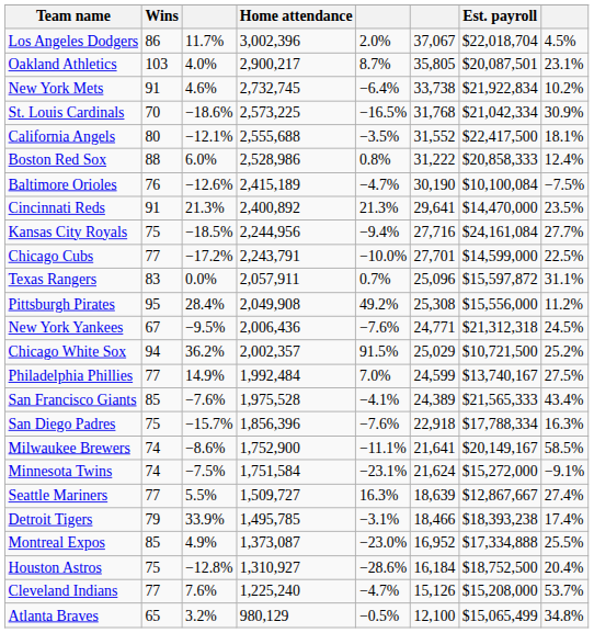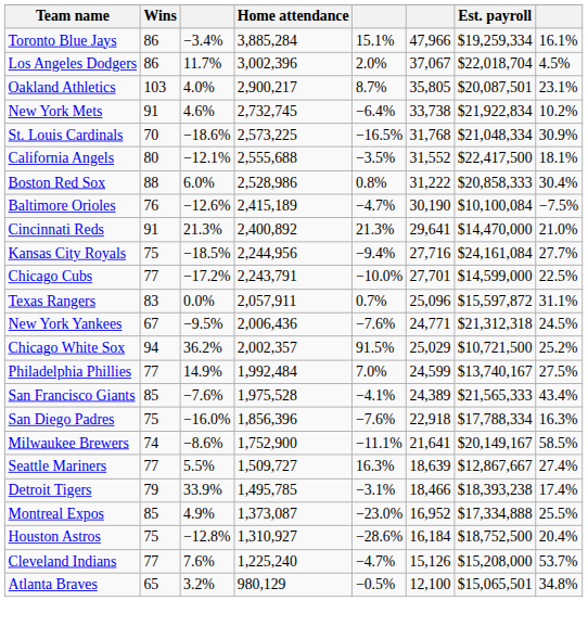 <table class="wikitable sortable">
 <tr style="text-align:center; font-size:larger;">
 </tr>
 <tr>
 <th>Team name</th>
 <th>Wins</th>
 <th></th>
 <th>Home attendance</th>
 <th></th>
 <th></th>
 <th>Est. payroll</th>
 <th></th>
+</tr>
+<tr>
+<td><a href='#'>Toronto Blue Jays</a></td>
+<td>86</td>
+<td>−3.4%</td>
+<td>3,885,284</td>
+<td>15.1%</td>
+<td>47,966</td>
+<td>$19,259,334</td>
+<td>16.1%</td>
 </tr>
 <tr>
 <td><a href='#'>Los Angeles Dodgers</a></td>
 <td>86</td>
 <td>11.7%</td>
 <td>3,002,396</td>
 <td>2.0%</td>
 <td>37,067</td>
 <td>$22,018,704</td>
 <td>4.5%</td>
 </tr>
 <tr>
 <td><a href='#'>Oakland Athletics</a></td>
 <td>103</td>
 <td>4.0%</td>
 <td>2,900,217</td>
 <td>8.7%</td>
 <td>35,805</td>
 <td>$20,087,501</td>
 <td>23.1%</td>
 </tr>
 <tr>
 <td><a href='#'>New York Mets</a></td>
 <td>91</td>
 <td>4.6%</td>
 <td>2,732,745</td>
 <td>−6.4%</td>
 <td>33,738</td>
 <td>$21,922,834</td>
 <td>10.2%</td>
 </tr>
 <tr>
 <td><a href='#'>St. Louis Cardinals</a></td>
 <td>70</td>
 <td>−18.6%</td>
 <td>2,573,225</td>
 <td>−16.5%</td>
 <td>31,768</td>
-<td>$21,042,334</td>
+<td>$21,048,334</td>
 <td>30.9%</td>
 </tr>
 <tr>
 <td><a href='#'>California Angels</a></td>
 <td>80</td>
 <td>−12.1%</td>
 <td>2,555,688</td>
 <td>−3.5%</td>
 <td>31,552</td>
 <td>$22,417,500</td>
 <td>18.1%</td>
 </tr>
 <tr>
 <td><a href='#'>Boston Red Sox</a></td>
 <td>88</td>
 <td>6.0%</td>
 <td>2,528,986</td>
 <td>0.8%</td>
 <td>31,222</td>
 <td>$20,858,333</td>
-<td>12.4%</td>
+<td>30.4%</td>
 </tr>
 <tr>
 <td><a href='#'>Baltimore Orioles</a></td>
 <td>76</td>
 <td>−12.6%</td>
 <td>2,415,189</td>
 <td>−4.7%</td>
 <td>30,190</td>
 <td>$10,100,084</td>
 <td>−7.5%</td>
 </tr>
 <tr>
 <td><a href='#'>Cincinnati Reds</a></td>
 <td>91</td>
 <td>21.3%</td>
 <td>2,400,892</td>
 <td>21.3%</td>
 <td>29,641</td>
 <td>$14,470,000</td>
-<td>23.5%</td>
+<td>21.0%</td>
 </tr>
 <tr>
 <td><a href='#'>Kansas City Royals</a></td>
 <td>75</td>
 <td>−18.5%</td>
 <td>2,244,956</td>
 <td>−9.4%</td>
 <td>27,716</td>
 <td>$24,161,084</td>
 <td>27.7%</td>
 </tr>
 <tr>
 <td><a href='#'>Chicago Cubs</a></td>
 <td>77</td>
 <td>−17.2%</td>
 <td>2,243,791</td>
 <td>−10.0%</td>
 <td>27,701</td>
 <td>$14,599,000</td>
 <td>22.5%</td>
 </tr>
 <tr>
 <td><a href='#'>Texas Rangers</a></td>
 <td>83</td>
 <td>0.0%</td>
 <td>2,057,911</td>
 <td>0.7%</td>
 <td>25,096</td>
 <td>$15,597,872</td>
 <td>31.1%</td>
-</tr>
-<tr>
-<td><a href='#'>Pittsburgh Pirates</a></td>
-<td>95</td>
-<td>28.4%</td>
-<td>2,049,908</td>
-<td>49.2%</td>
-<td>25,308</td>
-<td>$15,556,000</td>
-<td>11.2%</td>
 </tr>
 <tr>
 <td><a href='#'>New York Yankees</a></td>
 <td>67</td>
 <td>−9.5%</td>
 <td>2,006,436</td>
 <td>−7.6%</td>
 <td>24,771</td>
 <td>$21,312,318</td>
 <td>24.5%</td>
 </tr>
 <tr>
 <td><a href='#'>Chicago White Sox</a></td>
 <td>94</td>
 <td>36.2%</td>
 <td>2,002,357</td>
 <td>91.5%</td>
 <td>25,029</td>
 <td>$10,721,500</td>
 <td>25.2%</td>
 </tr>
 <tr>
 <td><a href='#'>Philadelphia Phillies</a></td>
 <td>77</td>
 <td>14.9%</td>
 <td>1,992,484</td>
 <td>7.0%</td>
 <td>24,599</td>
 <td>$13,740,167</td>
 <td>27.5%</td>
 </tr>
 <tr>
 <td><a href='#'>San Francisco Giants</a></td>
 <td>85</td>
 <td>−7.6%</td>
 <td>1,975,528</td>
 <td>−4.1%</td>
 <td>24,389</td>
 <td>$21,565,333</td>
 <td>43.4%</td>
 </tr>
 <tr>
 <td><a href='#'>San Diego Padres</a></td>
 <td>75</td>
-<td>−15.7%</td>
+<td>−16.0%</td>
 <td>1,856,396</td>
 <td>−7.6%</td>
 <td>22,918</td>
 <td>$17,788,334</td>
 <td>16.3%</td>
 </tr>
 <tr>
 <td><a href='#'>Milwaukee Brewers</a></td>
 <td>74</td>
 <td>−8.6%</td>
 <td>1,752,900</td>
 <td>−11.1%</td>
 <td>21,641</td>
 <td>$20,149,167</td>
 <td>58.5%</td>
-</tr>
-<tr>
-<td><a href='#'>Minnesota Twins</a></td>
-<td>74</td>
-<td>−7.5%</td>
-<td>1,751,584</td>
-<td>−23.1%</td>
-<td>21,624</td>
-<td>$15,272,000</td>
-<td>−9.1%</td>
 </tr>
 <tr>
 <td><a href='#'>Seattle Mariners</a></td>
 <td>77</td>
 <td>5.5%</td>
 <td>1,509,727</td>
 <td>16.3%</td>
 <td>18,639</td>
 <td>$12,867,667</td>
 <td>27.4%</td>
 </tr>
 <tr>
 <td><a href='#'>Detroit Tigers</a></td>
 <td>79</td>
 <td>33.9%</td>
 <td>1,495,785</td>
 <td>−3.1%</td>
 <td>18,466</td>
 <td>$18,393,238</td>
 <td>17.4%</td>
 </tr>
 <tr>
 <td><a href='#'>Montreal Expos</a></td>
 <td>85</td>
 <td>4.9%</td>
 <td>1,373,087</td>
 <td>−23.0%</td>
 <td>16,952</td>
 <td>$17,334,888</td>
 <td>25.5%</td>
 </tr>
 <tr>
 <td><a href='#'>Houston Astros</a></td>
 <td>75</td>
 <td>−12.8%</td>
 <td>1,310,927</td>
 <td>−28.6%</td>
 <td>16,184</td>
 <td>$18,752,500</td>
 <td>20.4%</td>
 </tr>
 <tr>
 <td><a href='#'>Cleveland Indians</a></td>
 <td>77</td>
 <td>7.6%</td>
 <td>1,225,240</td>
 <td>−4.7%</td>
 <td>15,126</td>
 <td>$15,208,000</td>
 <td>53.7%</td>
 </tr>
 <tr>
 <td><a href='#'>Atlanta Braves</a></td>
 <td>65</td>
 <td>3.2%</td>
 <td>980,129</td>
 <td>−0.5%</td>
 <td>12,100</td>
-<td>$15,065,499</td>
+<td>$15,065,501</td>
 <td>34.8%</td>
 </tr>
 </table>
